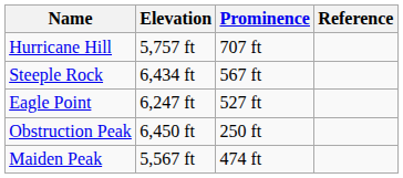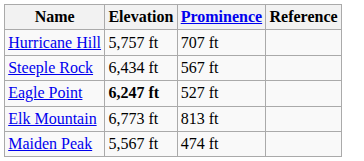 <table class="wikitable">
 <tr>
 <th>Name</th>
 <th>Elevation</th>
 <th><a href='#'>Prominence</a></th>
 <th>Reference</th>
 </tr>
 <tr>
 <td><a href='#'>Hurricane Hill</a></td>
 <td>5,757 ft</td>
 <td>707 ft</td>
 <td></td>
 </tr>
 <tr>
 <td><a href='#'>Steeple Rock</a></td>
 <td>6,434 ft</td>
 <td>567 ft</td>
 <td></td>
 </tr>
 <tr>
 <td><a href='#'>Eagle Point</a></td>
-<td>6,247 ft</td>
+<td><strong>6,247 ft</strong></td>
 <td>527 ft</td>
 <td></td>
 </tr>
 <tr>
-<td><a href='#'>Obstruction Peak</a></td>
-<td>6,450 ft</td>
-<td>250 ft</td>
+<td><a href='#'>Elk Mountain</a></td>
+<td>6,773 ft</td>
+<td>813 ft</td>
 <td></td>
 </tr>
 <tr>
 <td><a href='#'>Maiden Peak</a></td>
 <td>5,567 ft</td>
 <td>474 ft</td>
 <td></td>
 </tr>
 <tr>
 </tr>
 </table>
